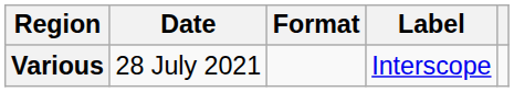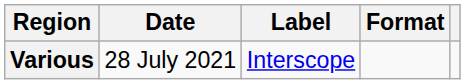 <table class="wikitable plainrowheaders">
 <tr>
 <th scope="col">Region</th>
 <th scope="col">Date</th>
+<th scope="col">Label</th>
 <th scope="col">Format</th>
-<th scope="col">Label</th>
 <th scope="col"></th>
 </tr>
 <tr>
 <th scope="row">Various</th>
 <td>28 July 2021</td>
+<td><a href='#'>Interscope</a></td>
 <td></td>
-<td><a href='#'>Interscope</a></td>
 <td></td>
 </tr>
 </table>
